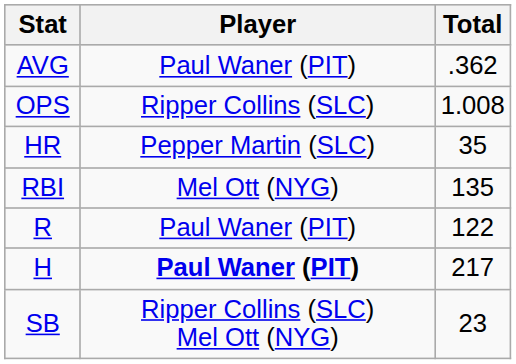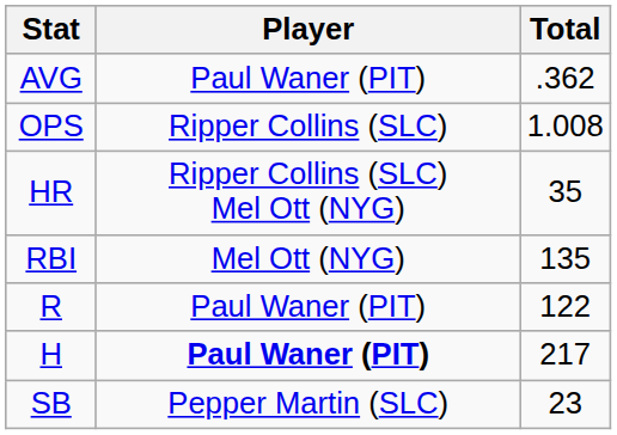 <table class="wikitable" style="text-align:center;">
 <tr>
 <th style="width:15%;">Stat</th>
 <th>Player</th>
 <th style="width:15%;">Total</th>
 </tr>
 <tr>
 <td><a href='#'>AVG</a></td>
 <td><a href='#'>Paul Waner</a> (<a href='#'>PIT</a>)</td>
 <td>.362</td>
 </tr>
 <tr>
 <td><a href='#'>OPS</a></td>
 <td><a href='#'>Ripper Collins</a> (<a href='#'>SLC</a>)</td>
 <td>1.008</td>
 </tr>
 <tr>
 <td><a href='#'>HR</a></td>
-<td><a href='#'>Pepper Martin</a> (<a href='#'>SLC</a>)</td>
+<td><a href='#'>Ripper Collins</a> (<a href='#'>SLC</a>)<br><a href='#'>Mel Ott</a> (<a href='#'>NYG</a>)</td>
 <td>35</td>
 </tr>
 <tr>
 <td><a href='#'>RBI</a></td>
 <td><a href='#'>Mel Ott</a> (<a href='#'>NYG</a>)</td>
 <td>135</td>
 </tr>
 <tr>
 <td><a href='#'>R</a></td>
 <td><a href='#'>Paul Waner</a> (<a href='#'>PIT</a>)</td>
 <td>122</td>
 </tr>
 <tr>
 <td><a href='#'>H</a></td>
 <td><strong><a href='#'>Paul Waner</a> (<a href='#'>PIT</a>)</strong></td>
 <td>217</td>
 </tr>
 <tr>
 <td><a href='#'>SB</a></td>
-<td><a href='#'>Ripper Collins</a> (<a href='#'>SLC</a>)<br><a href='#'>Mel Ott</a> (<a href='#'>NYG</a>)</td>
+<td><a href='#'>Pepper Martin</a> (<a href='#'>SLC</a>)</td>
 <td>23</td>
 </tr>
 </table>
